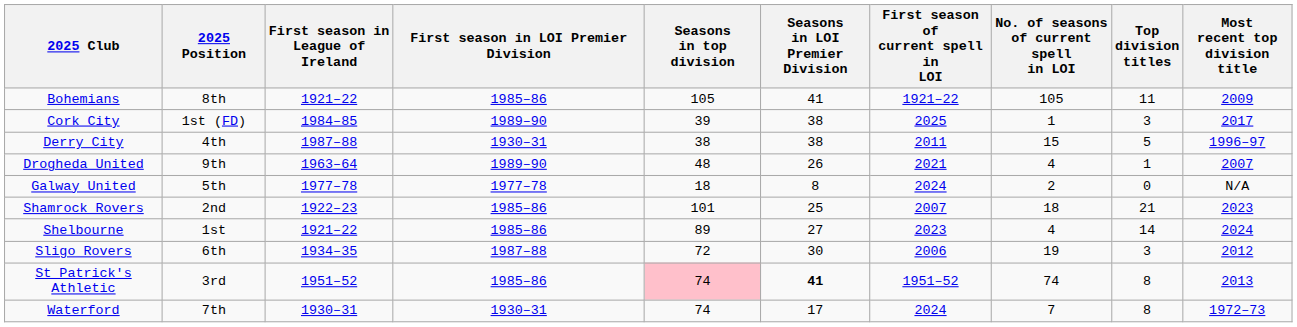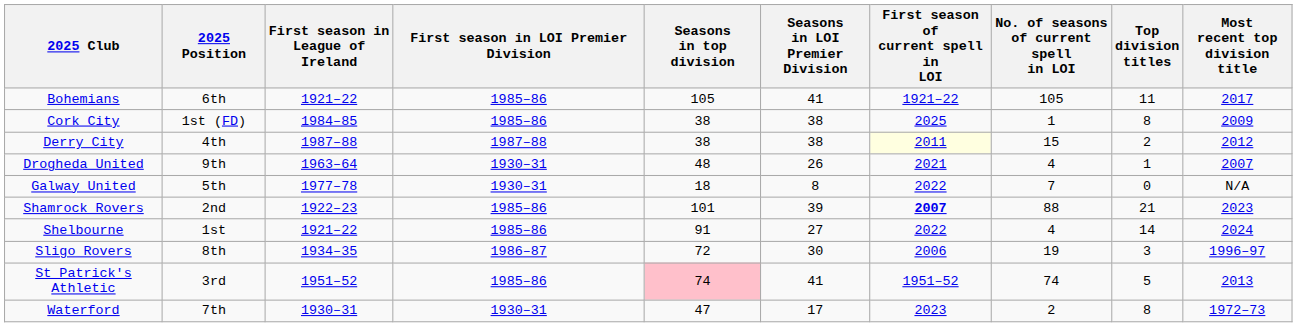 <table class="wikitable sortable" style="text-align:center">
 <tr>
 <th><a href='#'>2025</a> Club</th>
 <th><a href='#'>2025</a> Position</th>
 <th>First season in<br>League of Ireland</th>
 <th>First season in LOI Premier Division</th>
 <th>Seasons<br>in top division</th>
 <th>Seasons<br>in LOI Premier<br>Division</th>
 <th>First season of<br>current spell in<br>LOI</th>
 <th>No. of seasons<br>of current spell<br>in LOI</th>
 <th>Top<br>division<br>titles</th>
 <th>Most<br>recent top<br>division title</th>
 </tr>
 <tr>
 <td><a href='#'>Bohemians</a></td>
-<td>8th</td>
+<td>6th</td>
 <td><a href='#'>1921–22</a></td>
 <td><a href='#'>1985–86</a></td>
 <td>105</td>
 <td>41</td>
 <td><a href='#'>1921–22</a></td>
 <td>105</td>
 <td>11</td>
-<td><a href='#'>2009</a></td>
+<td><a href='#'>2017</a></td>
 </tr>
 <tr>
 <td><a href='#'>Cork City</a></td>
 <td>1st (<a href='#'>FD</a>)</td>
 <td><a href='#'>1984–85</a></td>
-<td><a href='#'>1989–90</a></td>
-<td>39</td>
+<td><a href='#'>1985–86</a></td>
+<td>38</td>
 <td>38</td>
 <td><a href='#'>2025</a></td>
 <td>1</td>
-<td>3</td>
-<td><a href='#'>2017</a></td>
+<td>8</td>
+<td><a href='#'>2009</a></td>
 </tr>
 <tr>
 <td><a href='#'>Derry City</a></td>
 <td>4th</td>
 <td><a href='#'>1987–88</a></td>
-<td><a href='#'>1930–31</a></td>
+<td><a href='#'>1987–88</a></td>
 <td>38</td>
 <td>38</td>
-<td><a href='#'>2011</a></td>
+<td style="background: lightyellow;"><a href='#'>2011</a></td>
 <td>15</td>
-<td>5</td>
-<td><a href='#'>1996–97</a></td>
+<td>2</td>
+<td><a href='#'>2012</a></td>
 </tr>
 <tr>
 <td><a href='#'>Drogheda United</a></td>
 <td>9th</td>
 <td><a href='#'>1963–64</a></td>
-<td><a href='#'>1989–90</a></td>
+<td><a href='#'>1930–31</a></td>
 <td>48</td>
 <td>26</td>
 <td><a href='#'>2021</a></td>
 <td>4</td>
 <td>1</td>
 <td><a href='#'>2007</a></td>
 </tr>
 <tr>
 <td><a href='#'>Galway United</a></td>
 <td>5th</td>
 <td><a href='#'>1977–78</a></td>
-<td><a href='#'>1977–78</a></td>
+<td><a href='#'>1930–31</a></td>
 <td>18</td>
 <td>8</td>
-<td><a href='#'>2024</a></td>
-<td>2</td>
+<td><a href='#'>2022</a></td>
+<td>7</td>
 <td>0</td>
 <td>N/A</td>
 </tr>
 <tr>
 <td><a href='#'>Shamrock Rovers</a></td>
 <td>2nd</td>
 <td><a href='#'>1922–23</a></td>
 <td><a href='#'>1985–86</a></td>
 <td>101</td>
-<td>25</td>
-<td><a href='#'>2007</a></td>
-<td>18</td>
+<td>39</td>
+<td><strong><a href='#'>2007</a></strong></td>
+<td>88</td>
 <td>21</td>
 <td><a href='#'>2023</a></td>
 </tr>
 <tr>
 <td><a href='#'>Shelbourne</a></td>
 <td>1st</td>
 <td><a href='#'>1921–22</a></td>
 <td><a href='#'>1985–86</a></td>
-<td>89</td>
+<td>91</td>
 <td>27</td>
-<td><a href='#'>2023</a></td>
+<td><a href='#'>2022</a></td>
 <td>4</td>
 <td>14</td>
 <td><a href='#'>2024</a></td>
 </tr>
 <tr>
 <td><a href='#'>Sligo Rovers</a></td>
-<td>6th</td>
+<td>8th</td>
 <td><a href='#'>1934–35</a></td>
-<td><a href='#'>1987–88</a></td>
+<td><a href='#'>1986–87</a></td>
 <td>72</td>
 <td>30</td>
 <td><a href='#'>2006</a></td>
 <td>19</td>
 <td>3</td>
-<td><a href='#'>2012</a></td>
+<td><a href='#'>1996–97</a></td>
 </tr>
 <tr>
 <td><a href='#'>St Patrick's Athletic</a></td>
 <td>3rd</td>
 <td><a href='#'>1951–52</a></td>
 <td><a href='#'>1985–86</a></td>
 <td style="background: pink;">74</td>
-<td><strong>41</strong></td>
+<td>41</td>
 <td><a href='#'>1951–52</a></td>
 <td>74</td>
-<td>8</td>
+<td>5</td>
 <td><a href='#'>2013</a></td>
 </tr>
 <tr>
 <td><a href='#'>Waterford</a></td>
 <td>7th</td>
 <td><a href='#'>1930–31</a></td>
 <td><a href='#'>1930–31</a></td>
-<td>74</td>
+<td>47</td>
 <td>17</td>
-<td><a href='#'>2024</a></td>
-<td>7</td>
+<td><a href='#'>2023</a></td>
+<td>2</td>
 <td>8</td>
 <td><a href='#'>1972–73</a></td>
 </tr>
 </table>
